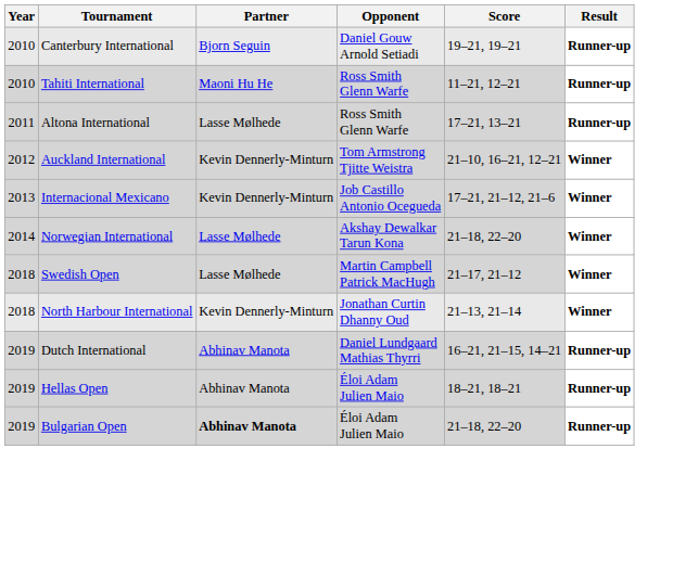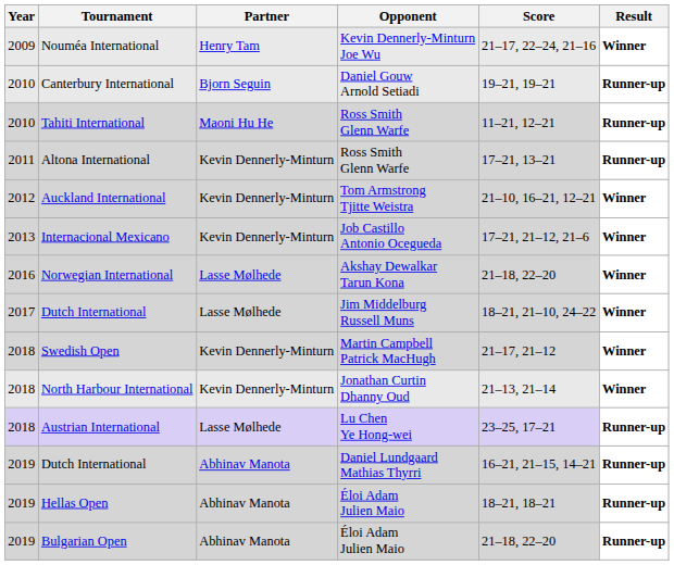 <table class="sortable wikitable" style="font-size: 90%;">
 <tr>
 <th>Year</th>
 <th>Tournament</th>
 <th>Partner</th>
 <th>Opponent</th>
 <th>Score</th>
 <th>Result</th>
+</tr>
+<tr style="background:#E9E9E9">
+<td align="center">2009</td>
+<td align="left">Nouméa International</td>
+<td align="left"> <a href='#'>Henry Tam</a></td>
+<td align="left"> <a href='#'>Kevin Dennerly-Minturn</a><br> <a href='#'>Joe Wu</a></td>
+<td align="left">21–17, 22–24, 21–16</td>
+<td style="text-align:left; background:white"> <strong>Winner</strong></td>
 </tr>
 <tr style="background:#E9E9E9">
 <td align="center">2010</td>
 <td align="left">Canterbury International</td>
 <td align="left"> <a href='#'>Bjorn Seguin</a></td>
 <td align="left"> <a href='#'>Daniel Gouw</a><br> Arnold Setiadi</td>
 <td align="left">19–21, 19–21</td>
 <td style="text-align:left; background:white"> <strong>Runner-up</strong></td>
 </tr>
 <tr style="background:#D5D5D5">
 <td align="center">2010</td>
 <td align="left"><a href='#'>Tahiti International</a></td>
 <td align="left"> <a href='#'>Maoni Hu He</a></td>
 <td align="left"> <a href='#'>Ross Smith</a><br> <a href='#'>Glenn Warfe</a></td>
 <td align="left">11–21, 12–21</td>
 <td style="text-align:left; background:white"> <strong>Runner-up</strong></td>
 </tr>
 <tr style="background:#D5D5D5">
 <td align="center">2011</td>
 <td align="left">Altona International</td>
-<td align="left"> Lasse Mølhede</td>
+<td align="left"> Kevin Dennerly-Minturn</td>
 <td align="left"> Ross Smith<br> Glenn Warfe</td>
 <td align="left">17–21, 13–21</td>
 <td style="text-align:left; background:white"> <strong>Runner-up</strong></td>
 </tr>
 <tr style="background:#D5D5D5">
 <td align="center">2012</td>
 <td align="left"><a href='#'>Auckland International</a></td>
 <td align="left"> Kevin Dennerly-Minturn</td>
 <td align="left"> <a href='#'>Tom Armstrong</a><br> <a href='#'>Tjitte Weistra</a></td>
 <td align="left">21–10, 16–21, 12–21</td>
 <td style="text-align:left; background:white"> <strong>Winner</strong></td>
 </tr>
 <tr style="background:#D5D5D5">
 <td align="center">2013</td>
 <td align="left"><a href='#'>Internacional Mexicano</a></td>
 <td align="left"> Kevin Dennerly-Minturn</td>
 <td align="left"> <a href='#'>Job Castillo</a><br> <a href='#'>Antonio Ocegueda</a></td>
 <td align="left">17–21, 21–12, 21–6</td>
 <td style="text-align:left; background:white"> <strong>Winner</strong></td>
 </tr>
 <tr style="background:#D5D5D5">
-<td align="center">2014</td>
+<td align="center">2016</td>
 <td align="left"><a href='#'>Norwegian International</a></td>
 <td align="left"> <a href='#'>Lasse Mølhede</a></td>
 <td align="left"> <a href='#'>Akshay Dewalkar</a><br> <a href='#'>Tarun Kona</a></td>
 <td align="left">21–18, 22–20</td>
 <td style="text-align:left; background:white"> <strong>Winner</strong></td>
 </tr>
 <tr style="background:#D5D5D5">
+<td align="center">2017</td>
+<td align="left"><a href='#'>Dutch International</a></td>
+<td align="left"> Lasse Mølhede</td>
+<td align="left"> <a href='#'>Jim Middelburg</a><br> <a href='#'>Russell Muns</a></td>
+<td align="left">18–21, 21–10, 24–22</td>
+<td style="text-align:left; background:white"> <strong>Winner</strong></td>
+</tr>
+<tr style="background:#D5D5D5">
 <td align="center">2018</td>
 <td align="left"><a href='#'>Swedish Open</a></td>
-<td align="left"> Lasse Mølhede</td>
+<td align="left"> Kevin Dennerly-Minturn</td>
 <td align="left"> <a href='#'>Martin Campbell</a><br> <a href='#'>Patrick MacHugh</a></td>
 <td align="left">21–17, 21–12</td>
 <td style="text-align:left; background:white"> <strong>Winner</strong></td>
 </tr>
 <tr style="background:#E9E9E9">
 <td align="center">2018</td>
 <td align="left"><a href='#'>North Harbour International</a></td>
 <td align="left"> Kevin Dennerly-Minturn</td>
 <td align="left"> <a href='#'>Jonathan Curtin</a><br> <a href='#'>Dhanny Oud</a></td>
 <td align="left">21–13, 21–14</td>
 <td style="text-align:left; background:white"> <strong>Winner</strong></td>
+</tr>
+<tr style="background:#D8CEF6">
+<td align="center">2018</td>
+<td align="left"><a href='#'>Austrian International</a></td>
+<td align="left"> Lasse Mølhede</td>
+<td align="left"> <a href='#'>Lu Chen</a><br> <a href='#'>Ye Hong-wei</a></td>
+<td align="left">23–25, 17–21</td>
+<td style="text-align:left; background:white"> <strong>Runner-up</strong></td>
 </tr>
 <tr style="background:#D5D5D5">
 <td align="center">2019</td>
 <td align="left">Dutch International</td>
 <td align="left"> <a href='#'>Abhinav Manota</a></td>
 <td align="left"> <a href='#'>Daniel Lundgaard</a><br> <a href='#'>Mathias Thyrri</a></td>
 <td align="left">16–21, 21–15, 14–21</td>
 <td style="text-align:left; background:white"> <strong>Runner-up</strong></td>
 </tr>
 <tr style="background:#D5D5D5">
 <td align="center">2019</td>
 <td align="left"><a href='#'>Hellas Open</a></td>
 <td align="left"> Abhinav Manota</td>
 <td align="left"> <a href='#'>Éloi Adam</a><br> <a href='#'>Julien Maio</a></td>
 <td align="left">18–21, 18–21</td>
 <td style="text-align:left; background:white"> <strong>Runner-up</strong></td>
 </tr>
 <tr style="background:#D5D5D5">
 <td align="center">2019</td>
 <td align="left"><a href='#'>Bulgarian Open</a></td>
-<td align="left"><strong> Abhinav Manota</strong></td>
+<td align="left"> Abhinav Manota</td>
 <td align="left"> Éloi Adam<br> Julien Maio</td>
 <td align="left">21–18, 22–20</td>
 <td style="text-align:left; background:white"> <strong>Runner-up</strong></td>
 </tr>
 </table>
